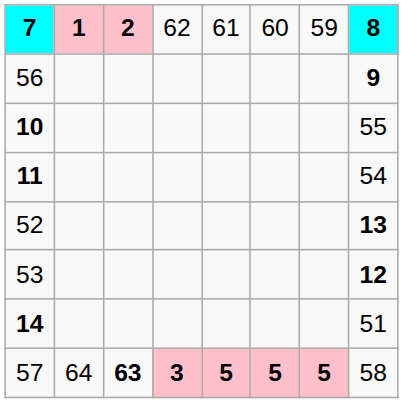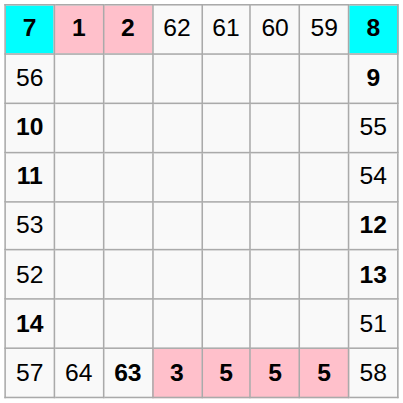 <table class="wikitable" style="margin-left:auto;margin-right:auto;text-align:center;width:16em;height:16em;table-layout:fixed;">
 <tr>
 <td style="background-color: cyan"><strong>7</strong></td>
 <td style="background-color: pink"><strong>1</strong></td>
 <td style="background-color: pink"><strong>2</strong></td>
 <td>62</td>
 <td>61</td>
 <td>60</td>
 <td>59</td>
 <td style="background-color: cyan"><strong>8</strong></td>
 </tr>
 <tr>
 <td>56</td>
 <td></td>
 <td></td>
 <td></td>
 <td></td>
 <td></td>
 <td></td>
 <td><strong>9</strong></td>
 </tr>
 <tr>
 <td><strong>10</strong></td>
 <td></td>
 <td></td>
 <td></td>
 <td></td>
 <td></td>
 <td></td>
 <td>55</td>
 </tr>
 <tr>
 <td><strong>11</strong></td>
 <td></td>
 <td></td>
 <td></td>
 <td></td>
 <td></td>
 <td></td>
 <td>54</td>
 </tr>
 <tr>
+<td>53</td>
+<td></td>
+<td></td>
+<td></td>
+<td></td>
+<td></td>
+<td></td>
+<td><strong>12</strong></td>
+</tr>
+<tr>
 <td>52</td>
 <td></td>
 <td></td>
 <td></td>
 <td></td>
 <td></td>
 <td></td>
 <td><strong>13</strong></td>
-</tr>
-<tr>
-<td>53</td>
-<td></td>
-<td></td>
-<td></td>
-<td></td>
-<td></td>
-<td></td>
-<td><strong>12</strong></td>
 </tr>
 <tr>
 <td><strong>14</strong></td>
 <td></td>
 <td></td>
 <td></td>
 <td></td>
 <td></td>
 <td></td>
 <td>51</td>
 </tr>
 <tr>
 <td>57</td>
 <td>64</td>
 <td><strong>63</strong></td>
 <td style="background-color: pink"><strong>3</strong></td>
 <td style="background-color: pink"><strong>5</strong></td>
 <td style="background-color: pink"><strong>5</strong></td>
 <td style="background-color: pink"><strong>5</strong></td>
 <td>58</td>
 </tr>
 </table>
